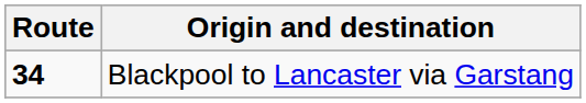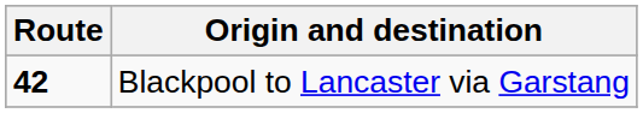 <table class="wikitable">
 <tr>
 <th>Route</th>
 <th>Origin and destination</th>
 </tr>
 <tr>
-<td><strong>34</strong></td>
+<td><strong>42</strong></td>
 <td>Blackpool to <a href='#'>Lancaster</a> via <a href='#'>Garstang</a></td>
 </tr>
 </table>
